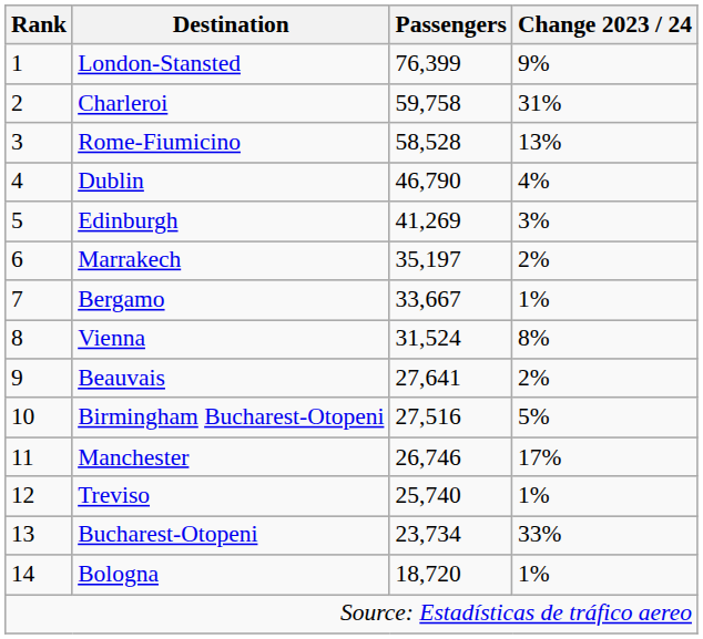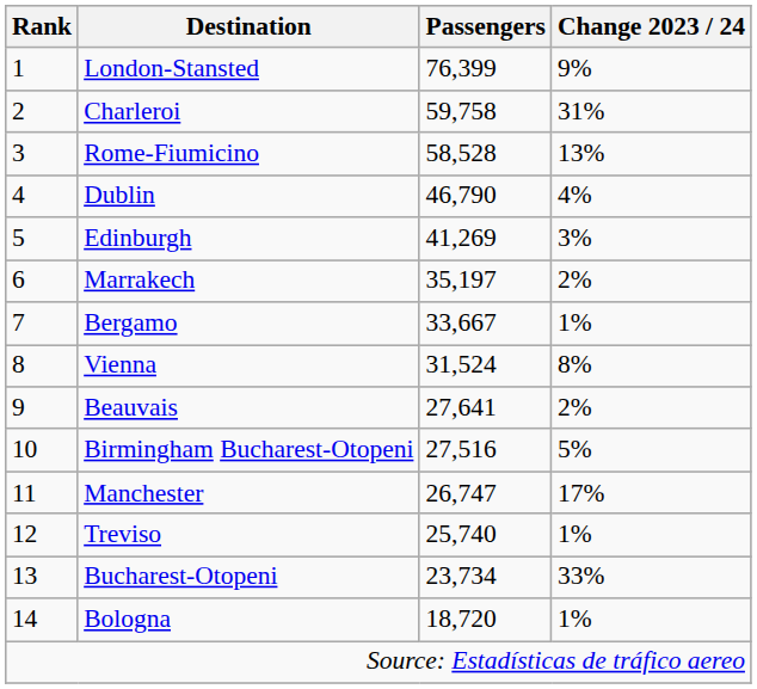 <table class="wikitable" style="font-size: 85%; width:align">
 <tr>
 <th>Rank</th>
 <th>Destination</th>
 <th>Passengers</th>
 <th>Change 2023 / 24</th>
 </tr>
 <tr>
 <td>1</td>
 <td> <a href='#'>London-Stansted</a></td>
 <td>76,399</td>
 <td> 9%</td>
 </tr>
 <tr>
 <td>2</td>
 <td> <a href='#'>Charleroi</a></td>
 <td>59,758</td>
 <td> 31%</td>
 </tr>
 <tr>
 <td>3</td>
 <td> <a href='#'>Rome-Fiumicino</a></td>
 <td>58,528</td>
 <td> 13%</td>
 </tr>
 <tr>
 <td>4</td>
 <td> <a href='#'>Dublin</a></td>
 <td>46,790</td>
 <td> 4%</td>
 </tr>
 <tr>
 <td>5</td>
 <td> <a href='#'>Edinburgh</a></td>
 <td>41,269</td>
 <td> 3%</td>
 </tr>
 <tr>
 <td>6</td>
 <td> <a href='#'>Marrakech</a></td>
 <td>35,197</td>
 <td> 2%</td>
 </tr>
 <tr>
 <td>7</td>
 <td> <a href='#'>Bergamo</a></td>
 <td>33,667</td>
 <td> 1%</td>
 </tr>
 <tr>
 <td>8</td>
 <td> <a href='#'>Vienna</a></td>
 <td>31,524</td>
 <td> 8%</td>
 </tr>
 <tr>
 <td>9</td>
 <td> <a href='#'>Beauvais</a></td>
 <td>27,641</td>
 <td> 2%</td>
 </tr>
 <tr>
 <td>10</td>
 <td> <a href='#'>Birmingham</a> <a href='#'>Bucharest-Otopeni</a></td>
 <td>27,516</td>
 <td> 5%</td>
 </tr>
 <tr>
 <td>11</td>
 <td> <a href='#'>Manchester</a></td>
-<td>26,746</td>
+<td>26,747</td>
 <td> 17%</td>
 </tr>
 <tr>
 <td>12</td>
 <td> <a href='#'>Treviso</a></td>
 <td>25,740</td>
 <td> 1%</td>
 </tr>
 <tr>
 <td>13</td>
 <td> <a href='#'>Bucharest-Otopeni</a></td>
 <td>23,734</td>
 <td> 33%</td>
 </tr>
 <tr>
 <td>14</td>
 <td> <a href='#'>Bologna</a></td>
 <td>18,720</td>
 <td> 1%</td>
 </tr>
 <tr>
 <td colspan="4" style="text-align:right;"><em>Source: <a href='#'>Estadísticas de tráfico aereo</a></em></td>
 </tr>
 </table>
